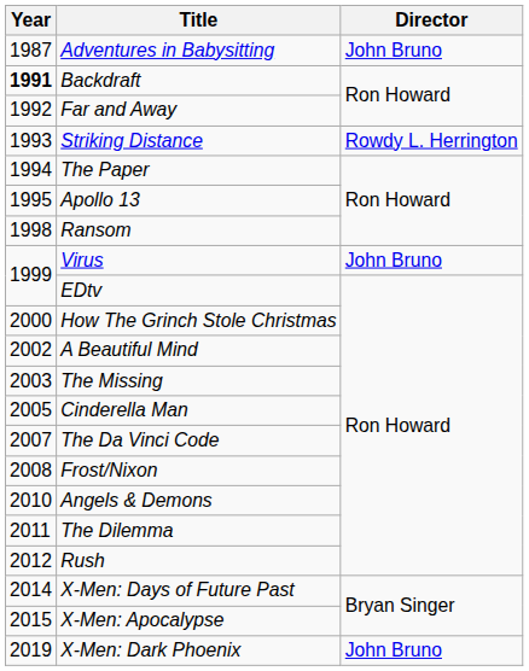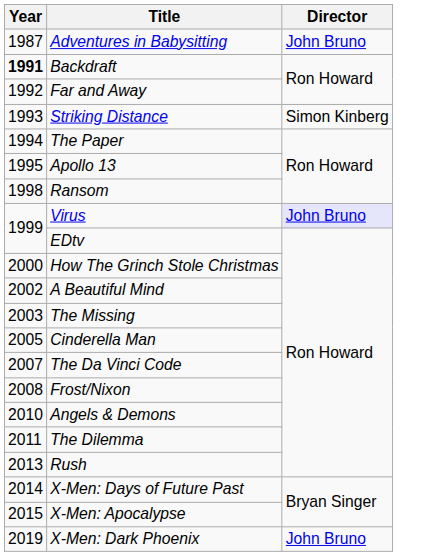 <table class="wikitable sortable" border="1">
 <tr>
 <th>Year</th>
 <th>Title</th>
 <th>Director</th>
 </tr>
 <tr>
 <td>1987</td>
 <td><em><a href='#'>Adventures in Babysitting</a></em></td>
 <td><a href='#'>John Bruno</a></td>
 </tr>
 <tr>
 <td><strong>1991</strong></td>
 <td><em>Backdraft</em></td>
 <td rowspan="2">Ron Howard</td>
 </tr>
 <tr>
 <td>1992</td>
 <td><em>Far and Away</em></td>
 </tr>
 <tr>
 <td>1993</td>
 <td><em><a href='#'>Striking Distance</a></em></td>
-<td><a href='#'> Rowdy L. Herrington</a></td>
+<td>Simon Kinberg</td>
 </tr>
 <tr>
 <td>1994</td>
 <td><em>The Paper</em></td>
 <td rowspan="3">Ron Howard</td>
 </tr>
 <tr>
 <td>1995</td>
 <td><em>Apollo 13</em></td>
 </tr>
 <tr>
 <td>1998</td>
 <td><em>Ransom</em></td>
 </tr>
 <tr>
 <td rowspan="2">1999</td>
 <td><em><a href='#'>Virus</a></em></td>
-<td><a href='#'>John Bruno</a></td>
+<td style="background: lavender;"><a href='#'>John Bruno</a></td>
 </tr>
 <tr>
 <td><em>EDtv</em></td>
 <td rowspan="10">Ron Howard</td>
 </tr>
 <tr>
 <td>2000</td>
 <td><em>How The Grinch Stole Christmas</em></td>
 </tr>
 <tr>
 <td>2002</td>
 <td><em>A Beautiful Mind</em></td>
 </tr>
 <tr>
 <td>2003</td>
 <td><em>The Missing</em></td>
 </tr>
 <tr>
 <td>2005</td>
 <td><em>Cinderella Man</em></td>
 </tr>
 <tr>
 <td>2007</td>
 <td><em>The Da Vinci Code</em></td>
 </tr>
 <tr>
 <td>2008</td>
 <td><em>Frost/Nixon</em></td>
 </tr>
 <tr>
 <td>2010</td>
 <td><em>Angels & Demons</em></td>
 </tr>
 <tr>
 <td>2011</td>
 <td><em>The Dilemma</em></td>
 </tr>
 <tr>
-<td>2012</td>
+<td>2013</td>
 <td><em>Rush</em></td>
 </tr>
 <tr>
 <td>2014</td>
 <td><em>X-Men: Days of Future Past</em></td>
 <td rowspan="2">Bryan Singer</td>
 </tr>
 <tr>
 <td>2015</td>
 <td><em>X-Men: Apocalypse</em></td>
 </tr>
 <tr>
 <td>2019</td>
 <td><em>X-Men: Dark Phoenix</em></td>
 <td><a href='#'>John Bruno</a></td>
 </tr>
 </table>
